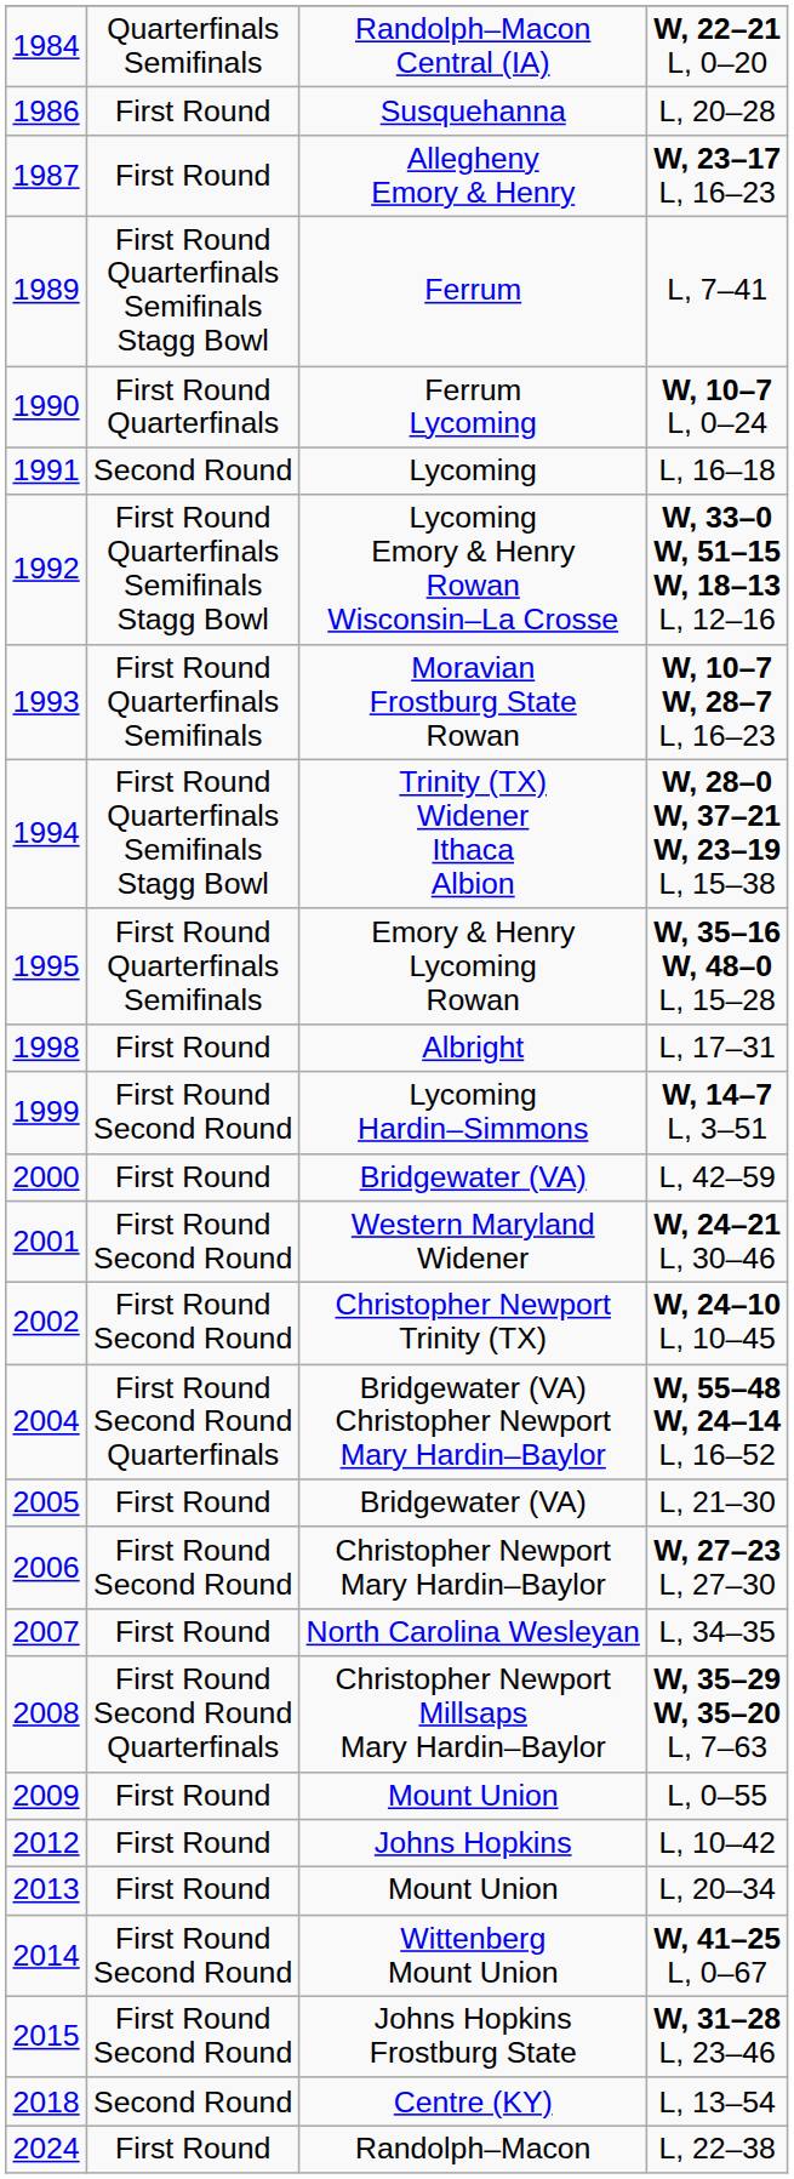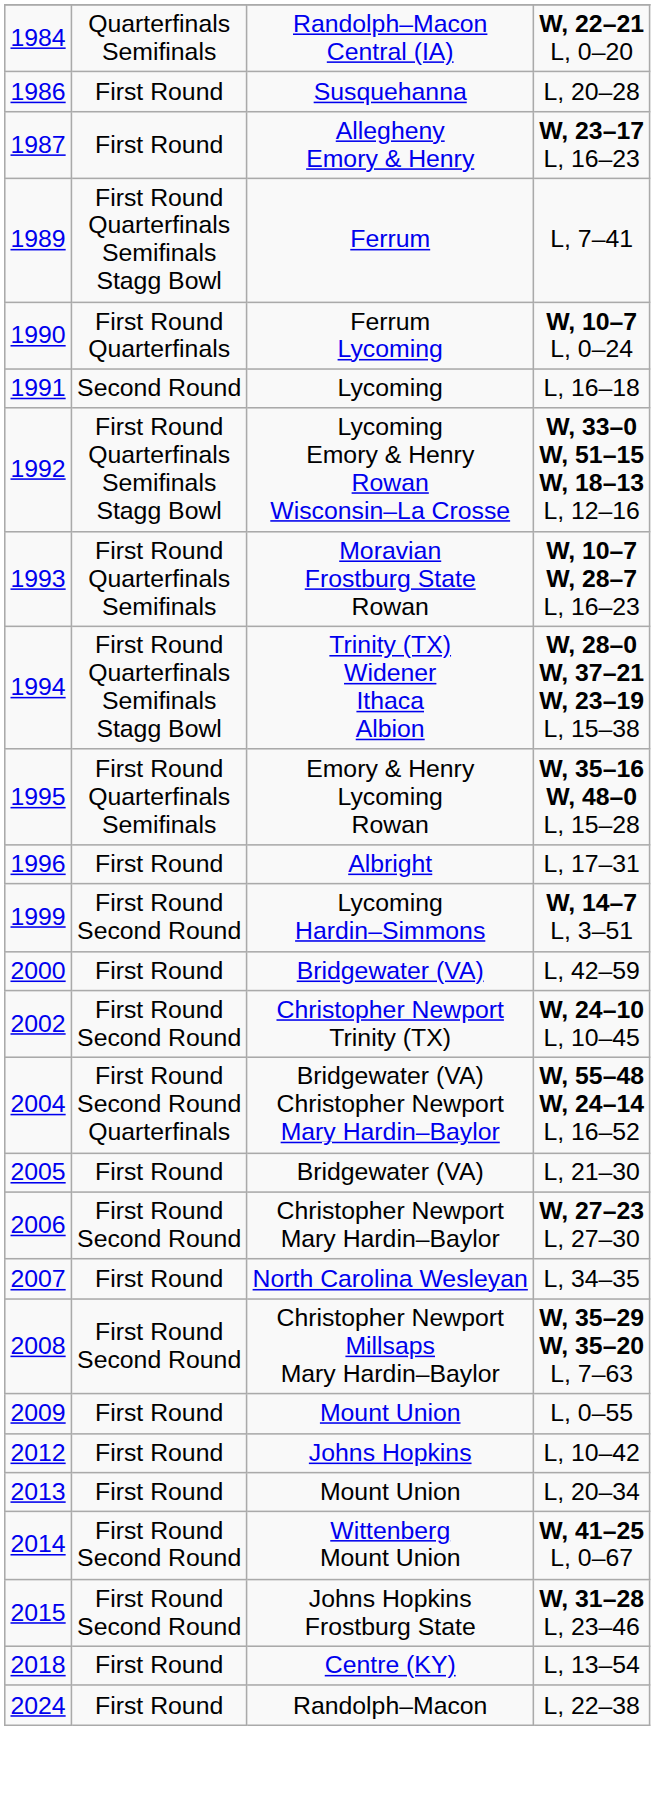 <table class="wikitable">
 <tr>
 </tr>
 <tr align="center">
 <td><a href='#'>1984</a></td>
 <td>Quarterfinals<br>Semifinals</td>
 <td><a href='#'>Randolph–Macon</a><br><a href='#'>Central (IA)</a></td>
 <td><strong>W, 22–21</strong><br>L, 0–20</td>
 </tr>
 <tr align="center">
 <td><a href='#'>1986</a></td>
 <td>First Round</td>
 <td><a href='#'>Susquehanna</a></td>
 <td>L, 20–28</td>
 </tr>
 <tr align="center">
 <td><a href='#'>1987</a></td>
 <td>First Round</td>
 <td><a href='#'>Allegheny</a><br><a href='#'>Emory & Henry</a></td>
 <td><strong>W, 23–17 </strong><br>L, 16–23</td>
 </tr>
 <tr align="center">
 <td><a href='#'>1989</a></td>
 <td>First Round<br>Quarterfinals<br>Semifinals<br>Stagg Bowl</td>
 <td><a href='#'>Ferrum</a></td>
 <td>L, 7–41</td>
 </tr>
 <tr align="center">
 <td><a href='#'>1990</a></td>
 <td>First Round<br>Quarterfinals</td>
 <td>Ferrum<br><a href='#'>Lycoming</a></td>
 <td><strong>W, 10–7</strong><br>L, 0–24</td>
 </tr>
 <tr align="center">
 <td><a href='#'>1991</a></td>
 <td>Second Round</td>
 <td>Lycoming</td>
 <td>L, 16–18</td>
 </tr>
 <tr align="center">
 <td><a href='#'>1992</a></td>
 <td>First Round<br>Quarterfinals<br>Semifinals<br>Stagg Bowl</td>
 <td>Lycoming<br>Emory & Henry<br><a href='#'>Rowan</a><br><a href='#'>Wisconsin–La Crosse</a></td>
 <td><strong>W, 33–0</strong><br><strong>W, 51–15</strong><br><strong>W, 18–13</strong><br>L, 12–16</td>
 </tr>
 <tr align="center">
 <td><a href='#'>1993</a></td>
 <td>First Round<br>Quarterfinals<br>Semifinals</td>
 <td><a href='#'>Moravian</a><br><a href='#'>Frostburg State</a><br>Rowan</td>
 <td><strong>W, 10–7</strong><br><strong>W, 28–7</strong><br>L, 16–23</td>
 </tr>
 <tr align="center">
 <td><a href='#'>1994</a></td>
 <td>First Round<br>Quarterfinals<br>Semifinals<br>Stagg Bowl</td>
 <td><a href='#'>Trinity (TX)</a><br><a href='#'>Widener</a><br><a href='#'>Ithaca</a><br><a href='#'>Albion</a></td>
 <td><strong>W, 28–0</strong><br><strong>W, 37–21</strong><br><strong>W, 23–19</strong><br>L, 15–38</td>
 </tr>
 <tr align="center">
 <td><a href='#'>1995</a></td>
 <td>First Round<br>Quarterfinals<br>Semifinals</td>
 <td>Emory & Henry<br>Lycoming<br>Rowan</td>
 <td><strong>W, 35–16</strong><br><strong>W, 48–0</strong><br>L, 15–28</td>
 </tr>
 <tr align="center">
-<td><a href='#'>1998</a></td>
+<td><a href='#'>1996</a></td>
 <td>First Round</td>
 <td><a href='#'>Albright</a></td>
 <td>L, 17–31</td>
 </tr>
 <tr align="center">
 <td><a href='#'>1999</a></td>
 <td>First Round<br>Second Round</td>
 <td>Lycoming<br><a href='#'>Hardin–Simmons</a></td>
 <td><strong>W, 14–7</strong><br>L, 3–51</td>
 </tr>
 <tr align="center">
 <td><a href='#'>2000</a></td>
 <td>First Round</td>
 <td><a href='#'>Bridgewater (VA)</a></td>
 <td>L, 42–59</td>
-</tr>
-<tr align="center">
-<td><a href='#'>2001</a></td>
-<td>First Round<br>Second Round</td>
-<td><a href='#'>Western Maryland</a><br>Widener</td>
-<td><strong>W, 24–21</strong><br>L, 30–46</td>
 </tr>
 <tr align="center">
 <td><a href='#'>2002</a></td>
 <td>First Round<br>Second Round</td>
 <td><a href='#'>Christopher Newport</a><br>Trinity (TX)</td>
 <td><strong>W, 24–10</strong><br>L, 10–45</td>
 </tr>
 <tr align="center">
 <td><a href='#'>2004</a></td>
 <td>First Round<br>Second Round<br>Quarterfinals</td>
 <td>Bridgewater (VA)<br>Christopher Newport<br><a href='#'>Mary Hardin–Baylor</a></td>
 <td><strong>W, 55–48 </strong><br><strong>W, 24–14</strong><br>L, 16–52</td>
 </tr>
 <tr align="center">
 <td><a href='#'>2005</a></td>
 <td>First Round</td>
 <td>Bridgewater (VA)</td>
 <td>L, 21–30</td>
 </tr>
 <tr align="center">
 <td><a href='#'>2006</a></td>
 <td>First Round<br>Second Round</td>
 <td>Christopher Newport<br>Mary Hardin–Baylor</td>
 <td><strong>W, 27–23</strong><br>L, 27–30</td>
 </tr>
 <tr align="center">
 <td><a href='#'>2007</a></td>
 <td>First Round</td>
 <td><a href='#'>North Carolina Wesleyan</a></td>
 <td>L, 34–35 </td>
 </tr>
 <tr align="center">
 <td><a href='#'>2008</a></td>
-<td>First Round<br>Second Round<br>Quarterfinals</td>
+<td>First Round<br>Second Round</td>
 <td>Christopher Newport<br><a href='#'>Millsaps</a><br>Mary Hardin–Baylor</td>
 <td><strong>W, 35–29</strong><br><strong>W, 35–20</strong><br>L, 7–63</td>
 </tr>
 <tr align="center">
 <td><a href='#'>2009</a></td>
 <td>First Round</td>
 <td><a href='#'>Mount Union</a></td>
 <td>L, 0–55</td>
 </tr>
 <tr align="center">
 <td><a href='#'>2012</a></td>
 <td>First Round</td>
 <td><a href='#'>Johns Hopkins</a></td>
 <td>L, 10–42</td>
 </tr>
 <tr align="center">
 <td><a href='#'>2013</a></td>
 <td>First Round</td>
 <td>Mount Union</td>
 <td>L, 20–34</td>
 </tr>
 <tr align="center">
 <td><a href='#'>2014</a></td>
 <td>First Round<br>Second Round</td>
 <td><a href='#'>Wittenberg</a><br>Mount Union</td>
 <td><strong>W, 41–25</strong><br>L, 0–67</td>
 </tr>
 <tr align="center">
 <td><a href='#'>2015</a></td>
 <td>First Round<br>Second Round</td>
 <td>Johns Hopkins<br>Frostburg State</td>
 <td><strong>W, 31–28</strong><br>L, 23–46</td>
 </tr>
 <tr align="center">
 <td><a href='#'>2018</a></td>
-<td>Second Round</td>
+<td>First Round</td>
 <td><a href='#'>Centre (KY)</a></td>
 <td>L, 13–54</td>
 </tr>
 <tr align="center">
 <td><a href='#'>2024</a></td>
 <td>First Round</td>
 <td>Randolph–Macon</td>
 <td>L, 22–38</td>
 </tr>
 </table>
